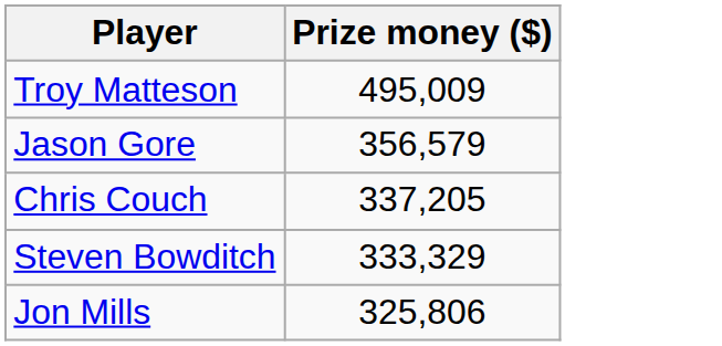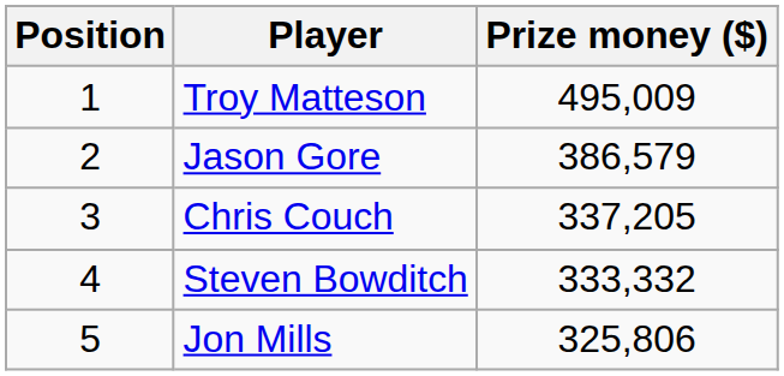 <table class="wikitable">
 <tr>
+<th>Position</th>
 <th>Player</th>
 <th>Prize money ($)</th>
 </tr>
 <tr>
+<td align=center>1</td>
 <td> <a href='#'>Troy Matteson</a></td>
 <td align=center>495,009</td>
 </tr>
 <tr>
+<td align=center>2</td>
 <td> <a href='#'>Jason Gore</a></td>
-<td align=center>356,579</td>
+<td align=center>386,579</td>
 </tr>
 <tr>
+<td align=center>3</td>
 <td> <a href='#'>Chris Couch</a></td>
 <td align=center>337,205</td>
 </tr>
 <tr>
+<td align=center>4</td>
 <td> <a href='#'>Steven Bowditch</a></td>
-<td align=center>333,329</td>
+<td align=center>333,332</td>
 </tr>
 <tr>
+<td align=center>5</td>
 <td> <a href='#'>Jon Mills</a></td>
 <td align=center>325,806</td>
 </tr>
 </table>
